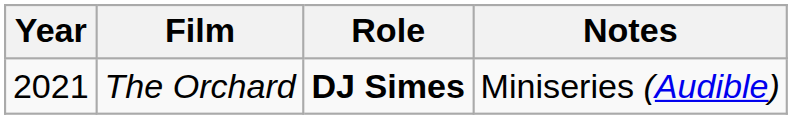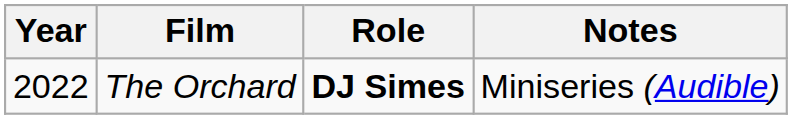 <table class="wikitable">
 <tr>
 <th>Year</th>
 <th>Film</th>
 <th>Role</th>
 <th>Notes</th>
 </tr>
 <tr>
-<td>2021</td>
+<td>2022</td>
 <td><em>The Orchard</em></td>
 <td><strong>DJ Simes</strong></td>
 <td>Miniseries <em>(<a href='#'>Audible</a>)</em></td>
 </tr>
 </table>
